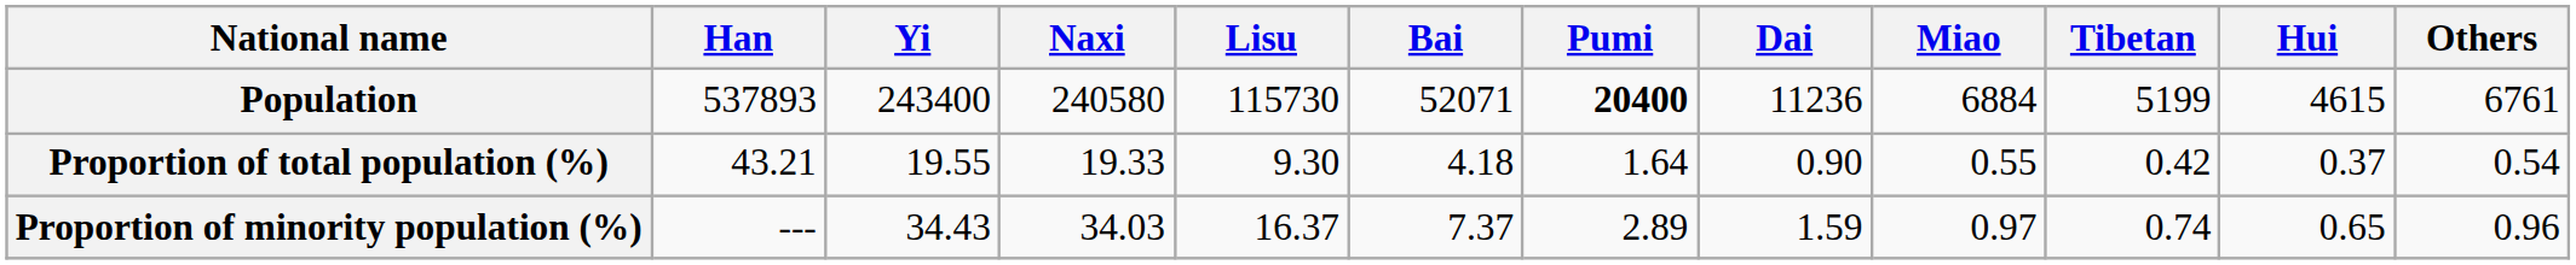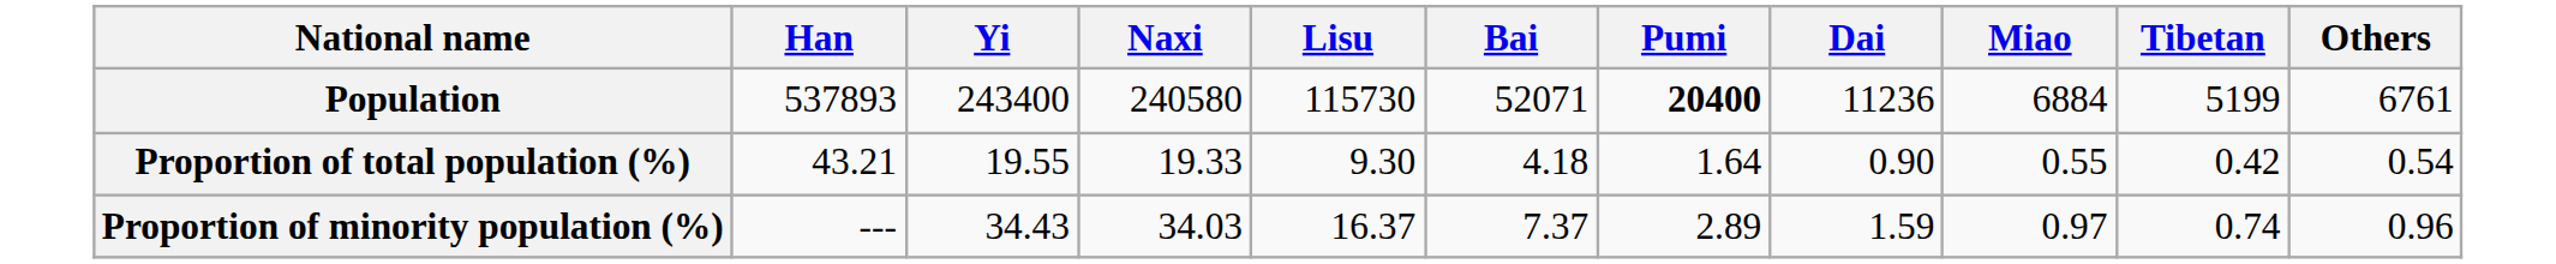 <table class="wikitable" style="margin: 1em auto 1em auto; font-size:smaller; text-align:right">
 <tr>
 <th>National name</th>
 <th width="55"><a href='#'>Han</a></th>
 <th width="55"><a href='#'>Yi</a></th>
 <th width="55"><a href='#'>Naxi</a></th>
 <th width="55"><a href='#'>Lisu</a></th>
 <th width="55"><a href='#'>Bai</a></th>
 <th width="55"><a href='#'>Pumi</a></th>
 <th width="55"><a href='#'>Dai</a></th>
 <th width="55"><a href='#'>Miao</a></th>
 <th width="55"><a href='#'>Tibetan</a></th>
-<th width="55"><a href='#'>Hui</a></th>
 <th width="55">Others</th>
 </tr>
 <tr>
 <th>Population</th>
 <td>537893</td>
 <td>243400</td>
 <td>240580</td>
 <td>115730</td>
 <td>52071</td>
 <td><strong>20400</strong></td>
 <td>11236</td>
 <td>6884</td>
 <td>5199</td>
-<td>4615</td>
 <td>6761</td>
 </tr>
 <tr>
 <th>Proportion of total population (%)</th>
 <td>43.21</td>
 <td>19.55</td>
 <td>19.33</td>
 <td>9.30</td>
 <td>4.18</td>
 <td>1.64</td>
 <td>0.90</td>
 <td>0.55</td>
 <td>0.42</td>
-<td>0.37</td>
 <td>0.54</td>
 </tr>
 <tr>
 <th>Proportion of minority population (%)</th>
 <td>---</td>
 <td>34.43</td>
 <td>34.03</td>
 <td>16.37</td>
 <td>7.37</td>
 <td>2.89</td>
 <td>1.59</td>
 <td>0.97</td>
 <td>0.74</td>
-<td>0.65</td>
 <td>0.96</td>
 </tr>
 </table>
